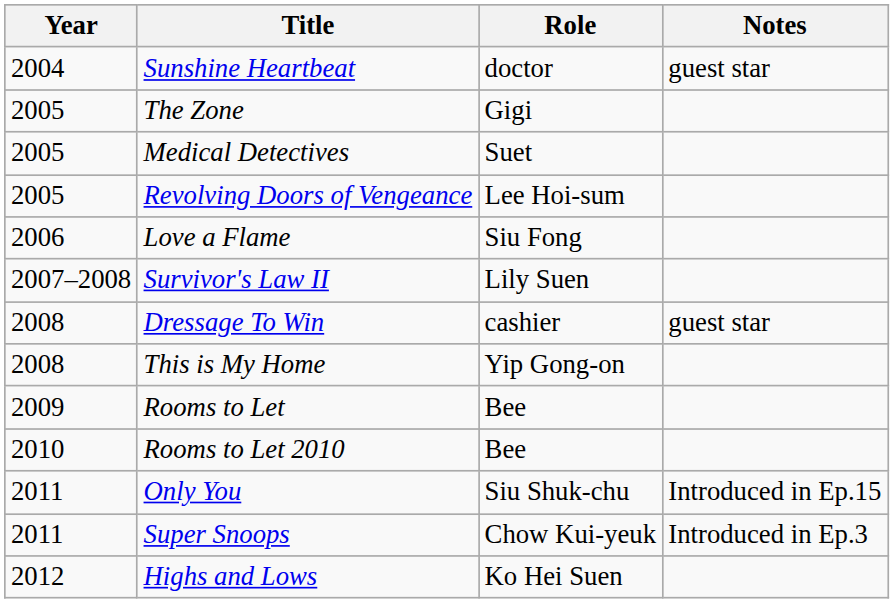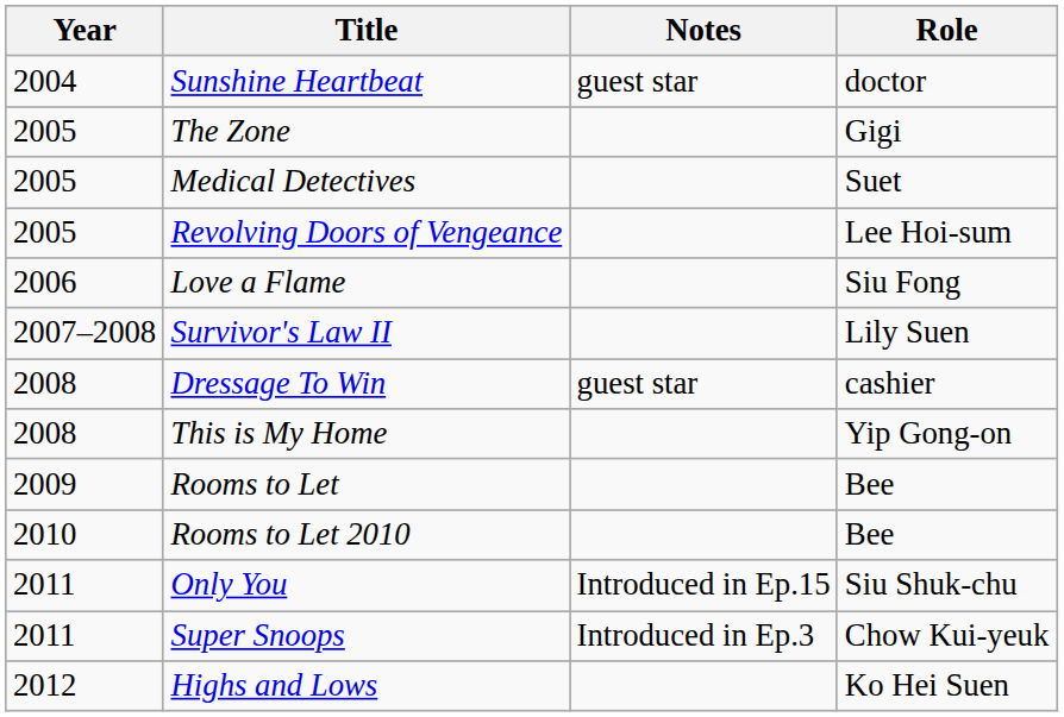 <table class="wikitable sortable">
 <tr>
 <th>Year</th>
 <th>Title</th>
+<th class="unsortable">Notes</th>
 <th>Role</th>
-<th class="unsortable">Notes</th>
 </tr>
 <tr>
 <td>2004</td>
 <td><em><a href='#'>Sunshine Heartbeat</a></em></td>
+<td>guest star</td>
 <td>doctor</td>
-<td>guest star</td>
 </tr>
 <tr>
 <td>2005</td>
 <td><em>The Zone</em></td>
+<td></td>
 <td>Gigi</td>
-<td></td>
 </tr>
 <tr>
 <td>2005</td>
 <td><em>Medical Detectives</em></td>
+<td></td>
 <td>Suet</td>
-<td></td>
 </tr>
 <tr>
 <td>2005</td>
 <td><em><a href='#'>Revolving Doors of Vengeance</a></em></td>
+<td></td>
 <td>Lee Hoi-sum</td>
-<td></td>
 </tr>
 <tr>
 <td>2006</td>
 <td><em>Love a Flame</em></td>
+<td></td>
 <td>Siu Fong</td>
-<td></td>
 </tr>
 <tr>
 <td>2007–2008</td>
 <td><em><a href='#'>Survivor's Law II</a></em></td>
+<td></td>
 <td>Lily Suen</td>
-<td></td>
 </tr>
 <tr>
 <td>2008</td>
 <td><em><a href='#'>Dressage To Win</a></em></td>
+<td>guest star</td>
 <td>cashier</td>
-<td>guest star</td>
 </tr>
 <tr>
 <td>2008</td>
 <td><em>This is My Home</em></td>
+<td></td>
 <td>Yip Gong-on</td>
-<td></td>
 </tr>
 <tr>
 <td>2009</td>
 <td><em>Rooms to Let</em></td>
+<td></td>
 <td>Bee</td>
-<td></td>
 </tr>
 <tr>
 <td>2010</td>
 <td><em>Rooms to Let 2010</em></td>
+<td></td>
 <td>Bee</td>
-<td></td>
 </tr>
 <tr>
 <td>2011</td>
 <td><em><a href='#'>Only You</a></em></td>
+<td>Introduced in Ep.15</td>
 <td>Siu Shuk-chu</td>
-<td>Introduced in Ep.15</td>
 </tr>
 <tr>
 <td>2011</td>
 <td><em><a href='#'>Super Snoops</a></em></td>
+<td>Introduced in Ep.3</td>
 <td>Chow Kui-yeuk</td>
-<td>Introduced in Ep.3</td>
 </tr>
 <tr>
 <td>2012</td>
 <td><em><a href='#'>Highs and Lows</a></em></td>
+<td></td>
 <td>Ko Hei Suen</td>
-<td></td>
 </tr>
 </table>
